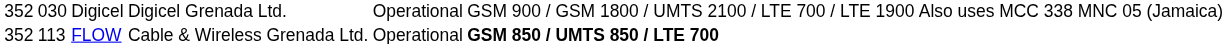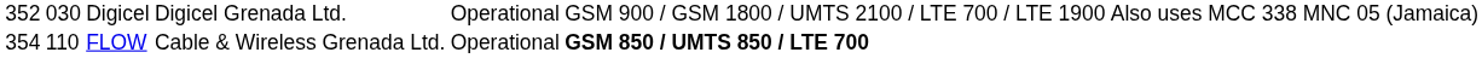 <table>
 <tr>
 <td>352</td>
 <td>030</td>
 <td>Digicel</td>
 <td>Digicel Grenada Ltd.</td>
 <td>Operational</td>
 <td>GSM 900 / GSM 1800 / UMTS 2100 / LTE 700 / LTE 1900</td>
 <td>Also uses MCC 338 MNC 05 (Jamaica)</td>
 </tr>
 <tr>
-<td>352</td>
-<td>113</td>
+<td>354</td>
+<td>110</td>
 <td><a href='#'>FLOW</a></td>
 <td>Cable & Wireless Grenada Ltd.</td>
 <td>Operational</td>
 <td><strong>GSM 850 / UMTS 850 / LTE 700</strong></td>
 <td></td>
 </tr>
 </table>
